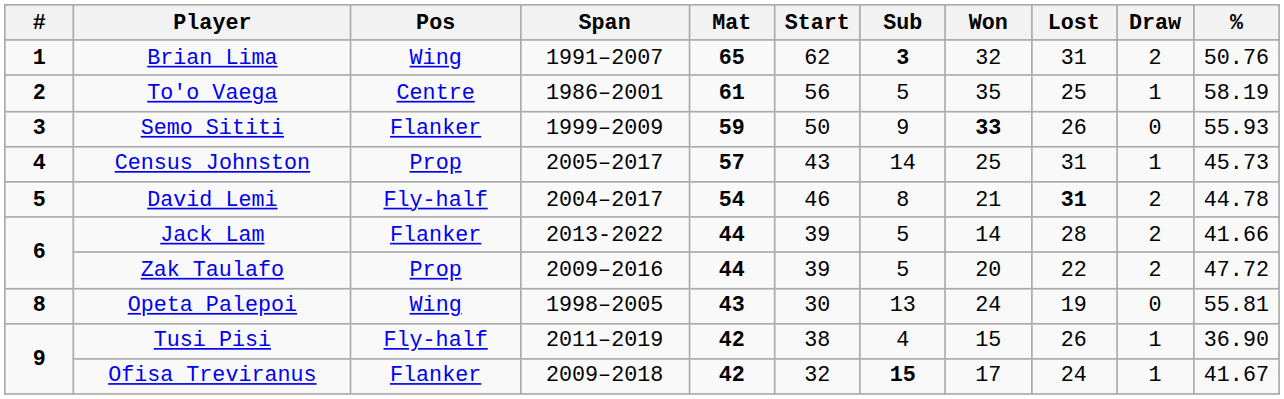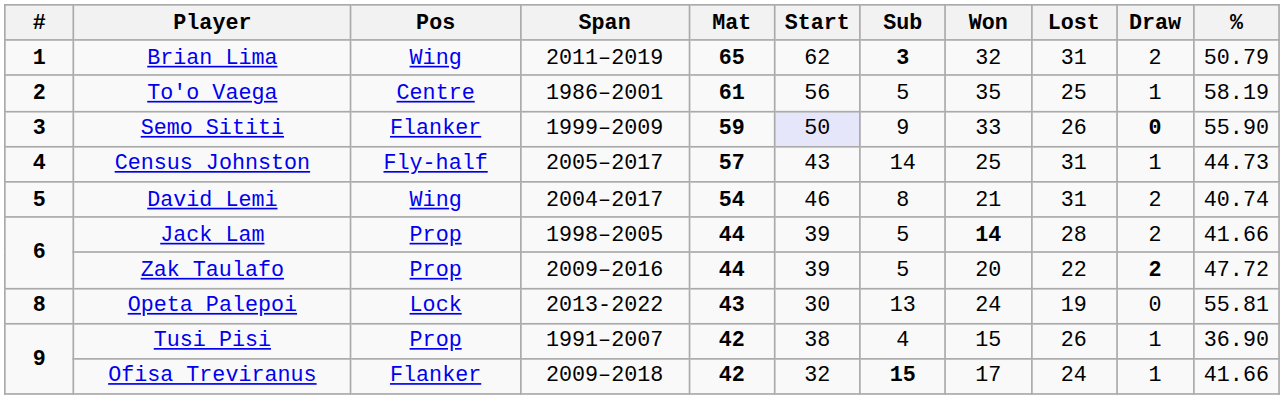 <table class="wikitable" style="font-size:100%; text-align:center;">
 <tr>
 <th style="width:35px;">#</th>
 <th style="width:160px;">Player</th>
 <th style="width:95px;">Pos</th>
 <th style="width:95px;">Span</th>
 <th style="width:45px;">Mat</th>
 <th style="width:45px;">Start</th>
 <th style="width:45px;">Sub</th>
 <th style="width:45px;">Won</th>
 <th style="width:45px;">Lost</th>
 <th style="width:40px;">Draw</th>
 <th style="width:45px;">%</th>
 </tr>
 <tr>
 <td><strong>1</strong></td>
 <td><a href='#'>Brian Lima</a></td>
 <td><a href='#'>Wing</a></td>
-<td>1991–2007</td>
+<td>2011–2019</td>
 <td><strong>65</strong></td>
 <td>62</td>
 <td><strong>3</strong></td>
 <td>32</td>
 <td>31</td>
 <td>2</td>
-<td>50.76</td>
+<td>50.79</td>
 </tr>
 <tr>
 <td><strong>2</strong></td>
 <td><a href='#'>To'o Vaega</a></td>
 <td><a href='#'>Centre</a></td>
 <td>1986–2001</td>
 <td><strong>61</strong></td>
 <td>56</td>
 <td>5</td>
 <td>35</td>
 <td>25</td>
 <td>1</td>
 <td>58.19</td>
 </tr>
 <tr>
 <td><strong>3</strong></td>
 <td><a href='#'>Semo Sititi</a></td>
 <td><a href='#'>Flanker</a></td>
 <td>1999–2009</td>
 <td><strong>59</strong></td>
-<td>50</td>
+<td style="background: lavender;">50</td>
 <td>9</td>
-<td><strong>33</strong></td>
+<td>33</td>
 <td>26</td>
-<td>0</td>
-<td>55.93</td>
+<td><strong>0</strong></td>
+<td>55.90</td>
 </tr>
 <tr>
 <td><strong>4</strong></td>
 <td><a href='#'>Census Johnston</a></td>
-<td><a href='#'>Prop</a></td>
+<td><a href='#'>Fly-half</a></td>
 <td>2005–2017</td>
 <td><strong>57</strong></td>
 <td>43</td>
 <td>14</td>
 <td>25</td>
 <td>31</td>
 <td>1</td>
-<td>45.73</td>
+<td>44.73</td>
 </tr>
 <tr>
 <td><strong>5</strong></td>
 <td><a href='#'>David Lemi</a></td>
-<td><a href='#'>Fly-half</a></td>
+<td><a href='#'>Wing</a></td>
 <td>2004–2017</td>
 <td><strong>54</strong></td>
 <td>46</td>
 <td>8</td>
 <td>21</td>
-<td><strong>31</strong></td>
+<td>31</td>
 <td>2</td>
-<td>44.78</td>
+<td>40.74</td>
 </tr>
 <tr>
 <td rowspan="2"><strong>6</strong></td>
 <td><a href='#'>Jack Lam</a></td>
-<td><a href='#'>Flanker</a></td>
-<td>2013-2022</td>
+<td><a href='#'>Prop</a></td>
+<td>1998–2005</td>
 <td><strong>44</strong></td>
 <td>39</td>
 <td>5</td>
-<td>14</td>
+<td><strong>14</strong></td>
 <td>28</td>
 <td>2</td>
 <td>41.66</td>
 </tr>
 <tr>
 <td><a href='#'>Zak Taulafo</a></td>
 <td><a href='#'>Prop</a></td>
 <td>2009–2016</td>
 <td><strong>44</strong></td>
 <td>39</td>
 <td>5</td>
 <td>20</td>
 <td>22</td>
-<td>2</td>
+<td><strong>2</strong></td>
 <td>47.72</td>
 </tr>
 <tr>
 <td><strong>8</strong></td>
 <td><a href='#'>Opeta Palepoi</a></td>
-<td><a href='#'>Wing</a></td>
-<td>1998–2005</td>
+<td><a href='#'>Lock</a></td>
+<td>2013-2022</td>
 <td><strong>43</strong></td>
 <td>30</td>
 <td>13</td>
 <td>24</td>
 <td>19</td>
 <td>0</td>
 <td>55.81</td>
 </tr>
 <tr>
 <td rowspan="2"><strong>9</strong></td>
 <td><a href='#'>Tusi Pisi</a></td>
-<td><a href='#'>Fly-half</a></td>
-<td>2011–2019</td>
+<td><a href='#'>Prop</a></td>
+<td>1991–2007</td>
 <td><strong>42</strong></td>
 <td>38</td>
 <td>4</td>
 <td>15</td>
 <td>26</td>
 <td>1</td>
 <td>36.90</td>
 </tr>
 <tr>
 <td><a href='#'>Ofisa Treviranus</a></td>
 <td><a href='#'>Flanker</a></td>
 <td>2009–2018</td>
 <td><strong>42</strong></td>
 <td>32</td>
 <td><strong>15</strong></td>
 <td>17</td>
 <td>24</td>
 <td>1</td>
-<td>41.67</td>
+<td>41.66</td>
 </tr>
 </table>
